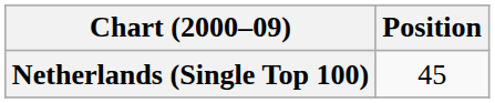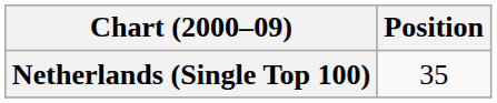 <table class="wikitable plainrowheaders">
 <tr>
 <th>Chart (2000–09)</th>
 <th>Position</th>
 </tr>
 <tr>
 <th scope="row">Netherlands (Single Top 100)</th>
-<td align="center">45</td>
+<td align="center">35</td>
 </tr>
 </table>
